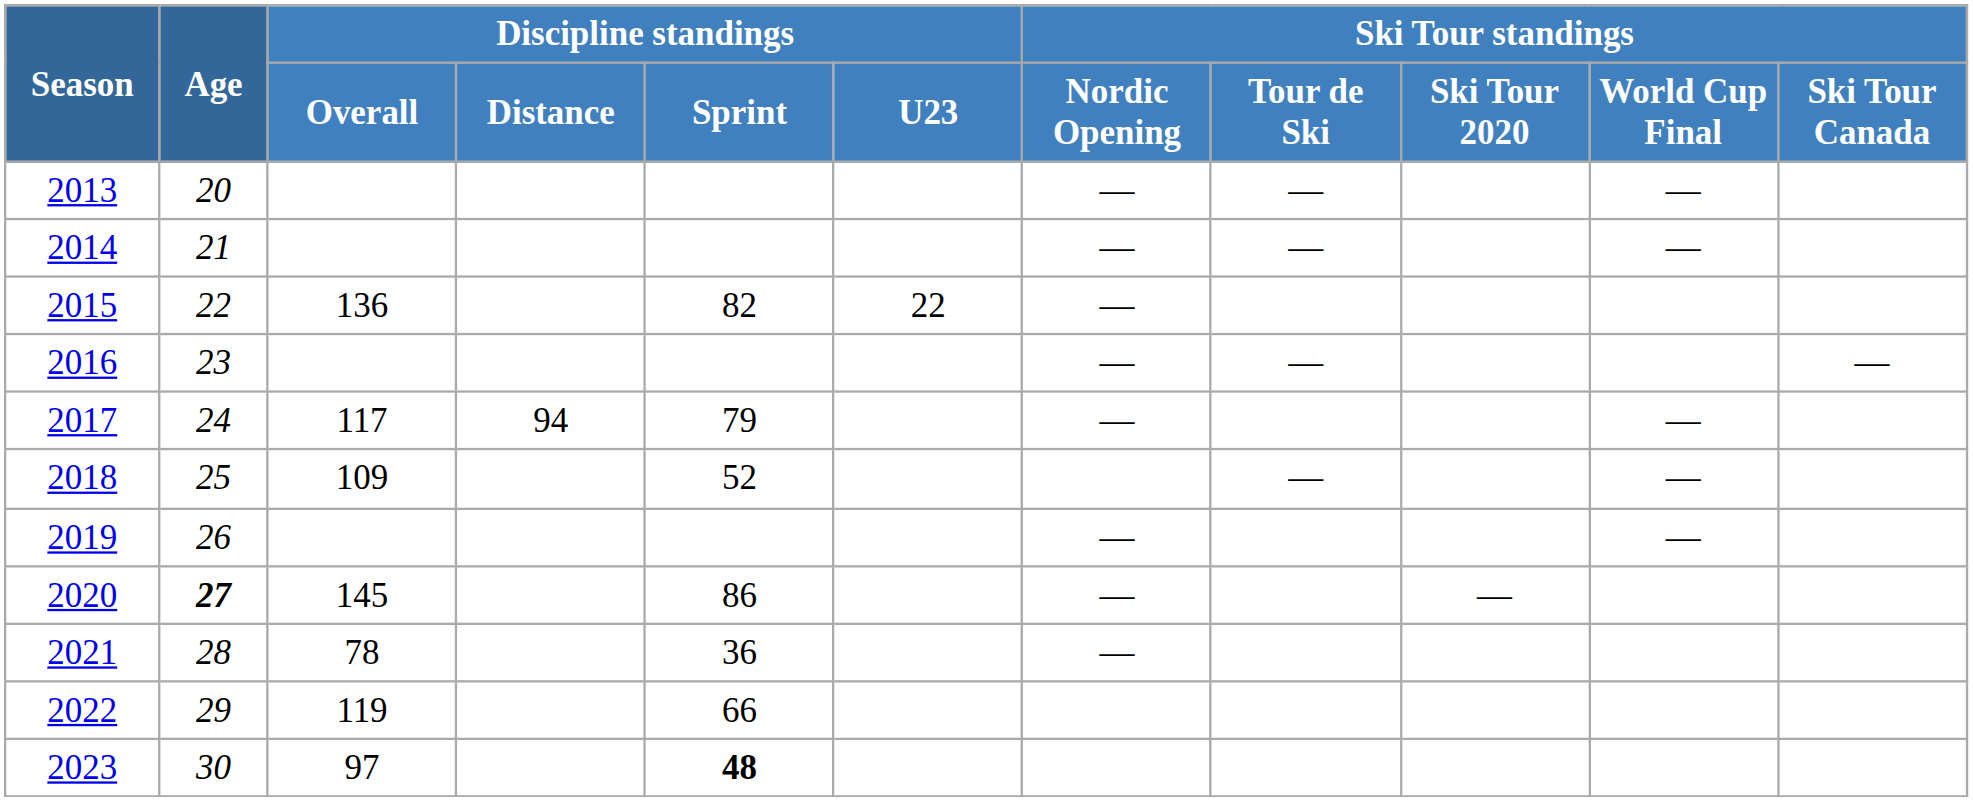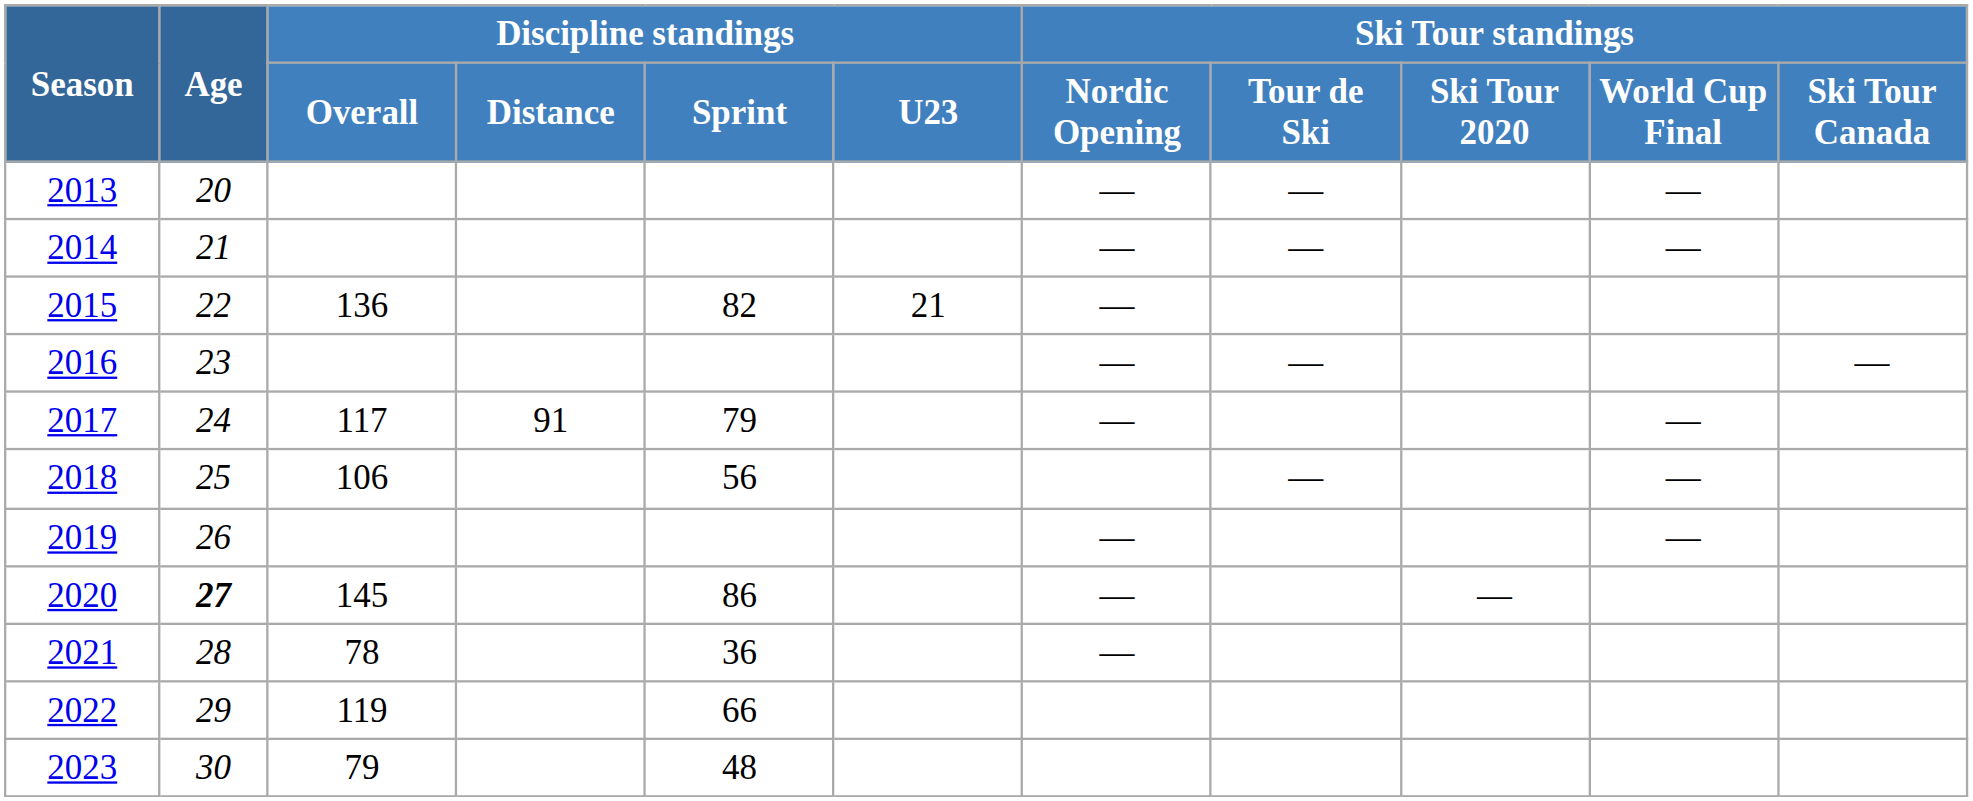 <table class="wikitable" style="font-size:95%; text-align:center; border:grey solid 1px; border-collapse:collapse; background:#ffffff;">
 <tr>
 <th style="background-color:#369; color:white; width:60px;" rowspan="2"> Season </th>
 <th style="background-color:#369; color:white; width:40px;" rowspan="2"> Age </th>
 <th style="background-color:#4180be; color:white;" colspan="4">Discipline standings</th>
 <th style="background-color:#4180be; color:white;" colspan="5">Ski Tour standings</th>
 </tr>
 <tr>
 <th style="background-color:#4180be; color:white; width:75px;">Overall</th>
 <th style="background-color:#4180be; color:white; width:75px;">Distance</th>
 <th style="background-color:#4180be; color:white; width:75px;">Sprint</th>
 <th style="background-color:#4180be; color:white; width:75px;">U23</th>
 <th style="background-color:#4180be; color:white; width:75px;">Nordic<br>Opening</th>
 <th style="background-color:#4180be; color:white; width:75px;">Tour de<br>Ski</th>
 <th style="background-color:#4180be; color:white; width:75px;">Ski Tour<br>2020</th>
 <th style="background-color:#4180be; color:white; width:75px;">World Cup<br>Final</th>
 <th style="background-color:#4180be; color:white; width:75px;">Ski Tour<br>Canada</th>
 </tr>
 <tr>
 <td><a href='#'>2013</a></td>
 <td><em>20</em></td>
 <td></td>
 <td></td>
 <td></td>
 <td></td>
 <td>—</td>
 <td>—</td>
 <td></td>
 <td>—</td>
 <td></td>
 </tr>
 <tr>
 <td><a href='#'>2014</a></td>
 <td><em>21</em></td>
 <td></td>
 <td></td>
 <td></td>
 <td></td>
 <td>—</td>
 <td>—</td>
 <td></td>
 <td>—</td>
 <td></td>
 </tr>
 <tr>
 <td><a href='#'>2015</a></td>
 <td><em>22</em></td>
 <td>136</td>
 <td></td>
 <td>82</td>
-<td>22</td>
+<td>21</td>
 <td>—</td>
 <td></td>
 <td></td>
 <td></td>
 <td></td>
 </tr>
 <tr>
 <td><a href='#'>2016</a></td>
 <td><em>23</em></td>
 <td></td>
 <td></td>
 <td></td>
 <td></td>
 <td>—</td>
 <td>—</td>
 <td></td>
 <td></td>
 <td>—</td>
 </tr>
 <tr>
 <td><a href='#'>2017</a></td>
 <td><em>24</em></td>
 <td>117</td>
-<td>94</td>
+<td>91</td>
 <td>79</td>
 <td></td>
 <td>—</td>
 <td></td>
 <td></td>
 <td>—</td>
 <td></td>
 </tr>
 <tr>
 <td><a href='#'>2018</a></td>
 <td><em>25</em></td>
-<td>109</td>
+<td>106</td>
 <td></td>
-<td>52</td>
+<td>56</td>
 <td></td>
 <td></td>
 <td>—</td>
 <td></td>
 <td>—</td>
 <td></td>
 </tr>
 <tr>
 <td><a href='#'>2019</a></td>
 <td><em>26</em></td>
 <td></td>
 <td></td>
 <td></td>
 <td></td>
 <td>—</td>
 <td></td>
 <td></td>
 <td>—</td>
 <td></td>
 </tr>
 <tr>
 <td><a href='#'>2020</a></td>
 <td><strong><em>27</em></strong></td>
 <td>145</td>
 <td></td>
 <td>86</td>
 <td></td>
 <td>—</td>
 <td></td>
 <td>—</td>
 <td></td>
 <td></td>
 </tr>
 <tr>
 <td><a href='#'>2021</a></td>
 <td><em>28</em></td>
 <td>78</td>
 <td></td>
 <td>36</td>
 <td></td>
 <td>—</td>
 <td></td>
 <td></td>
 <td></td>
 <td></td>
 </tr>
 <tr>
 <td><a href='#'>2022</a></td>
 <td><em>29</em></td>
 <td>119</td>
 <td></td>
 <td>66</td>
 <td></td>
 <td></td>
 <td></td>
 <td></td>
 <td></td>
 <td></td>
 </tr>
 <tr>
 <td><a href='#'>2023</a></td>
 <td><em>30</em></td>
-<td>97</td>
+<td>79</td>
 <td></td>
-<td><strong>48</strong></td>
+<td>48</td>
 <td></td>
 <td></td>
 <td></td>
 <td></td>
 <td></td>
 <td></td>
 </tr>
 </table>
